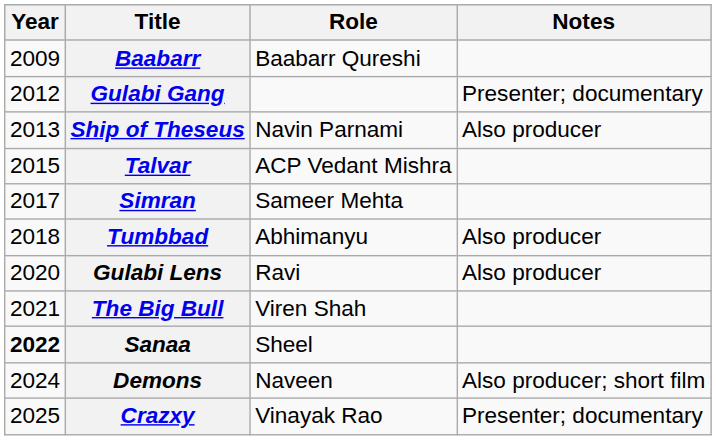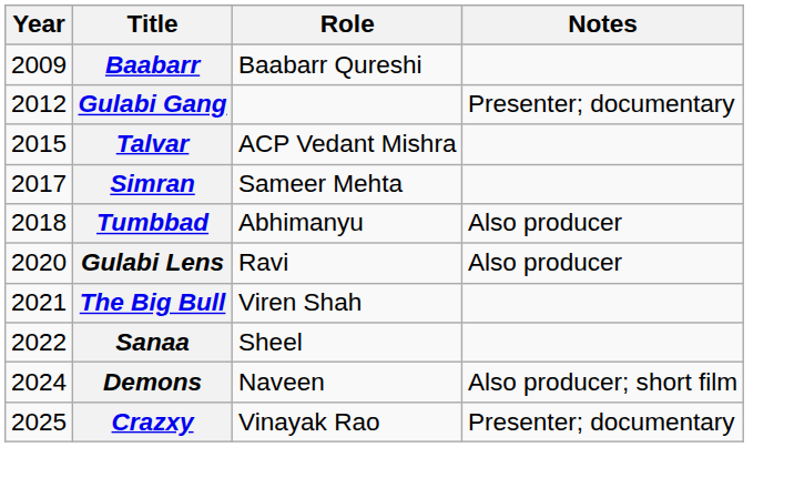 <table class="wikitable plainrowheaders sortable">
 <tr style="background:#B0C4DE;">
 <th>Year</th>
 <th>Title</th>
 <th>Role</th>
 <th class="unsortable">Notes</th>
 </tr>
 <tr>
 <td style="text-align:center;">2009</td>
 <th scope="row"><em><a href='#'>Baabarr</a></em></th>
 <td>Baabarr Qureshi</td>
 <td></td>
 </tr>
 <tr>
 <td style="text-align:center;">2012</td>
 <th scope="row"><em><a href='#'>Gulabi Gang</a></em></th>
 <td></td>
 <td>Presenter; documentary</td>
-</tr>
-<tr>
-<td style="text-align:center;">2013</td>
-<th scope="row"><em><a href='#'>Ship of Theseus</a></em></th>
-<td>Navin Parnami</td>
-<td>Also producer</td>
 </tr>
 <tr>
 <td style="text-align:center;">2015</td>
 <th scope="row"><em><a href='#'>Talvar</a></em></th>
 <td>ACP Vedant Mishra</td>
 <td></td>
 </tr>
 <tr>
 <td style="text-align:center;">2017</td>
 <th scope="row"><em><a href='#'>Simran</a></em></th>
 <td>Sameer Mehta</td>
 <td></td>
 </tr>
 <tr>
 <td style="text-align:center;">2018</td>
 <th scope="row"><em><a href='#'>Tumbbad</a></em></th>
 <td>Abhimanyu</td>
 <td>Also producer</td>
 </tr>
 <tr>
 <td style="text-align:center;">2020</td>
 <th scope="row"><em>Gulabi Lens</em></th>
 <td>Ravi</td>
 <td>Also producer</td>
 </tr>
 <tr>
 <td style="text-align:center;">2021</td>
 <th scope="row"><em><a href='#'>The Big Bull</a></em></th>
 <td>Viren Shah</td>
 <td></td>
 </tr>
 <tr>
-<td style="text-align:center;"><strong>2022</strong></td>
+<td style="text-align:center;">2022</td>
 <th scope="row"><em>Sanaa</em></th>
 <td>Sheel</td>
 <td></td>
 </tr>
 <tr>
 <td style="text-align:center;">2024</td>
 <th scope="row"><em>Demons</em></th>
 <td>Naveen</td>
 <td>Also producer; short film</td>
 </tr>
 <tr>
 <td style="text-align:center;">2025</td>
 <th scope="row"><em><a href='#'>Crazxy</a></em></th>
 <td>Vinayak Rao</td>
 <td>Presenter; documentary</td>
 </tr>
 </table>
